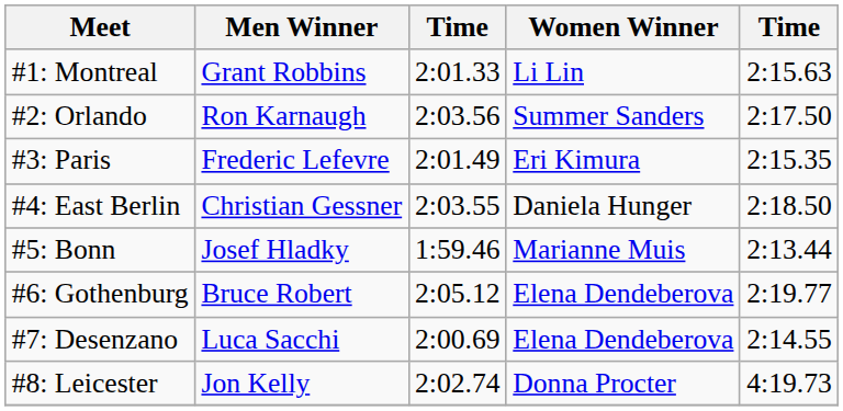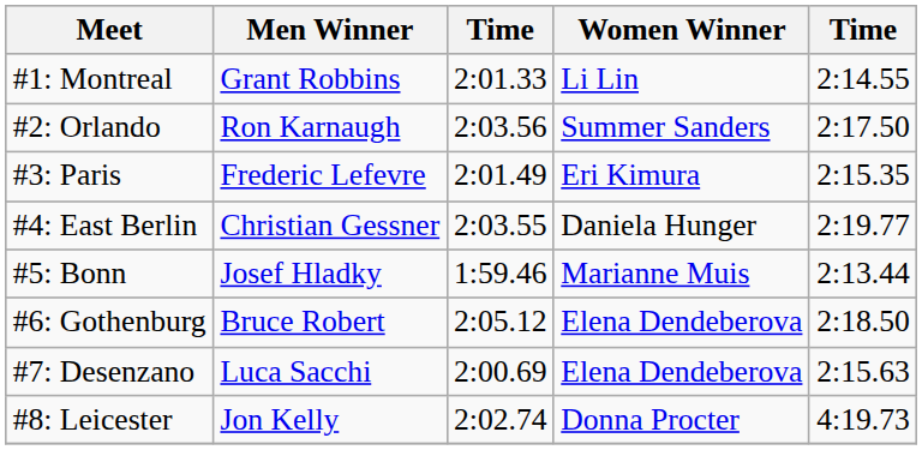 <table class=wikitable>
 <tr>
 <th>Meet</th>
 <th>Men Winner</th>
 <th>Time</th>
 <th>Women Winner</th>
 <th>Time</th>
 </tr>
 <tr>
 <td>#1: Montreal</td>
 <td> <a href='#'>Grant Robbins</a></td>
 <td align=center>2:01.33</td>
 <td> <a href='#'>Li Lin</a></td>
-<td align=center>2:15.63</td>
+<td align=center>2:14.55</td>
 </tr>
 <tr>
 <td>#2: Orlando</td>
 <td> <a href='#'>Ron Karnaugh</a></td>
 <td align=center>2:03.56</td>
 <td> <a href='#'>Summer Sanders</a></td>
 <td align=center>2:17.50</td>
 </tr>
 <tr>
 <td>#3: Paris</td>
 <td> <a href='#'>Frederic Lefevre</a></td>
 <td align=center>2:01.49</td>
 <td> <a href='#'>Eri Kimura</a></td>
 <td align=center>2:15.35</td>
 </tr>
 <tr>
 <td>#4: East Berlin</td>
 <td> <a href='#'>Christian Gessner</a></td>
 <td align=center>2:03.55</td>
 <td> Daniela Hunger</td>
-<td align=center>2:18.50</td>
+<td align=center>2:19.77</td>
 </tr>
 <tr>
 <td>#5: Bonn</td>
 <td> <a href='#'>Josef Hladky</a></td>
 <td align=center>1:59.46</td>
 <td> <a href='#'>Marianne Muis</a></td>
 <td align=center>2:13.44</td>
 </tr>
 <tr>
 <td>#6: Gothenburg</td>
 <td> <a href='#'>Bruce Robert</a></td>
 <td align=center>2:05.12</td>
 <td> <a href='#'>Elena Dendeberova</a></td>
-<td align=center>2:19.77</td>
+<td align=center>2:18.50</td>
 </tr>
 <tr>
 <td>#7: Desenzano</td>
 <td> <a href='#'>Luca Sacchi</a></td>
 <td align=center>2:00.69</td>
 <td> <a href='#'>Elena Dendeberova</a></td>
-<td align=center>2:14.55</td>
+<td align=center>2:15.63</td>
 </tr>
 <tr>
 <td>#8: Leicester</td>
 <td> <a href='#'>Jon Kelly</a></td>
 <td align=center>2:02.74</td>
 <td> <a href='#'>Donna Procter</a></td>
 <td align=center>4:19.73</td>
 </tr>
 <tr>
 </tr>
 </table>
